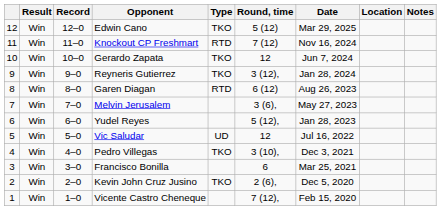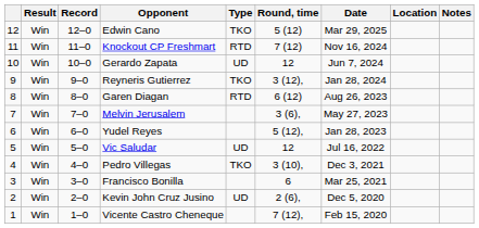 <table class=wikitable style=text-align:center>
 <tr>
 <th></th>
 <th>Result</th>
 <th>Record</th>
 <th>Opponent</th>
 <th>Type</th>
 <th>Round, time</th>
 <th>Date</th>
 <th>Location</th>
 <th>Notes</th>
 </tr>
 <tr>
 <td>12</td>
 <td>Win</td>
 <td>12–0</td>
 <td align=left>Edwin Cano</td>
 <td>TKO</td>
 <td>5 (12) </td>
 <td>Mar 29, 2025</td>
 <td align=left></td>
 <td align=left></td>
 </tr>
 <tr>
 <td>11</td>
 <td>Win</td>
 <td>11–0</td>
 <td align=left><a href='#'>Knockout CP Freshmart</a></td>
 <td>RTD</td>
 <td>7 (12) </td>
 <td>Nov 16, 2024</td>
 <td align=left></td>
 <td align=left></td>
 </tr>
 <tr>
 <td>10</td>
 <td>Win</td>
 <td>10–0</td>
 <td align=left>Gerardo Zapata</td>
-<td>TKO</td>
+<td>UD</td>
 <td>12</td>
 <td>Jun 7, 2024</td>
 <td align=left></td>
 <td align=left></td>
 </tr>
 <tr>
 <td>9</td>
 <td>Win</td>
 <td>9–0</td>
 <td align=left>Reyneris Gutierrez</td>
 <td>TKO</td>
 <td>3 (12), </td>
 <td>Jan 28, 2024</td>
 <td align=left></td>
 <td align=left></td>
 </tr>
 <tr>
 <td>8</td>
 <td>Win</td>
 <td>8–0</td>
 <td align=left>Garen Diagan</td>
 <td>RTD</td>
 <td>6 (12) </td>
 <td>Aug 26, 2023</td>
 <td align=left></td>
 <td align=left></td>
 </tr>
 <tr>
 <td>7</td>
 <td>Win</td>
 <td>7–0</td>
 <td align=left><a href='#'>Melvin Jerusalem</a></td>
 <td></td>
 <td>3 (6), </td>
 <td>May 27, 2023</td>
 <td align=left></td>
 <td align=left></td>
 </tr>
 <tr>
 <td>6</td>
 <td>Win</td>
 <td>6–0</td>
 <td align=left>Yudel Reyes</td>
 <td></td>
 <td>5 (12), </td>
 <td>Jan 28, 2023</td>
 <td align=left></td>
 <td align=left></td>
 </tr>
 <tr>
 <td>5</td>
 <td>Win</td>
 <td>5–0</td>
 <td align=left><a href='#'>Vic Saludar</a></td>
 <td>UD</td>
 <td>12</td>
 <td>Jul 16, 2022</td>
 <td align=left></td>
 <td align=left></td>
 </tr>
 <tr>
 <td>4</td>
 <td>Win</td>
 <td>4–0</td>
 <td align=left>Pedro Villegas</td>
 <td>TKO</td>
 <td>3 (10), </td>
 <td>Dec 3, 2021</td>
 <td align=left></td>
 <td align=left></td>
 </tr>
 <tr>
 <td>3</td>
 <td>Win</td>
 <td>3–0</td>
 <td align=left>Francisco Bonilla</td>
 <td></td>
 <td>6</td>
 <td>Mar 25, 2021</td>
 <td align=left></td>
 <td align=left></td>
 </tr>
 <tr>
 <td>2</td>
 <td>Win</td>
 <td>2–0</td>
 <td align=left>Kevin John Cruz Jusino</td>
-<td>TKO</td>
+<td>UD</td>
 <td>2 (6), </td>
 <td>Dec 5, 2020</td>
 <td align=left></td>
 <td align=left></td>
 </tr>
 <tr>
 <td>1</td>
 <td>Win</td>
 <td>1–0</td>
 <td align=left>Vicente Castro Cheneque</td>
 <td></td>
 <td>7 (12), </td>
 <td>Feb 15, 2020</td>
 <td align=left></td>
 <td align=left></td>
 </tr>
 </table>
